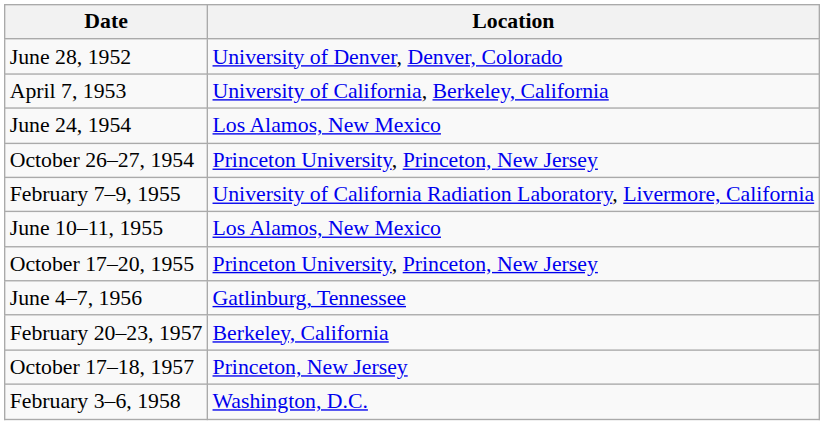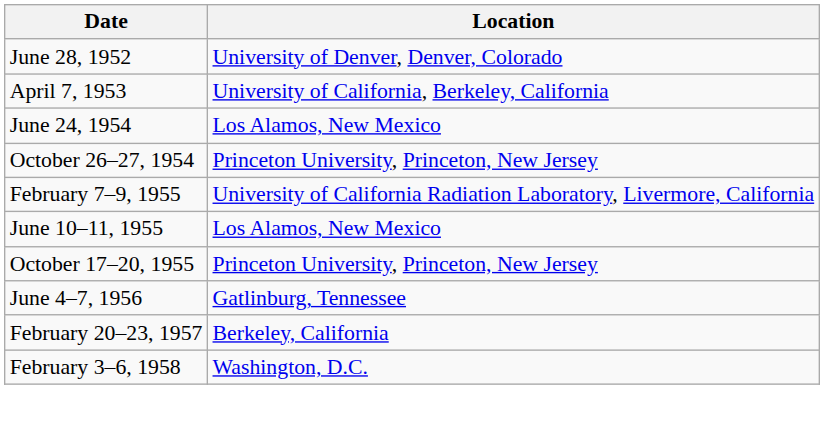 <table class="wikitable">
 <tr>
 <th>Date</th>
 <th>Location</th>
 </tr>
 <tr>
 <td>June 28, 1952</td>
 <td><a href='#'>University of Denver</a>, <a href='#'>Denver, Colorado</a></td>
 </tr>
 <tr>
 <td>April 7, 1953</td>
 <td><a href='#'>University of California</a>, <a href='#'>Berkeley, California</a></td>
 </tr>
 <tr>
 <td>June 24, 1954</td>
 <td><a href='#'>Los Alamos, New Mexico</a></td>
 </tr>
 <tr>
 <td>October 26–27, 1954</td>
 <td><a href='#'>Princeton University</a>, <a href='#'>Princeton, New Jersey</a></td>
 </tr>
 <tr>
 <td>February 7–9, 1955</td>
 <td><a href='#'>University of California Radiation Laboratory</a>, <a href='#'>Livermore, California</a></td>
 </tr>
 <tr>
 <td>June 10–11, 1955</td>
 <td><a href='#'>Los Alamos, New Mexico</a></td>
 </tr>
 <tr>
 <td>October 17–20, 1955</td>
 <td><a href='#'>Princeton University</a>, <a href='#'>Princeton, New Jersey</a></td>
 </tr>
 <tr>
 <td>June 4–7, 1956</td>
 <td><a href='#'>Gatlinburg, Tennessee</a></td>
 </tr>
 <tr>
 <td>February 20–23, 1957</td>
 <td><a href='#'>Berkeley, California</a></td>
 </tr>
 <tr>
-<td>October 17–18, 1957</td>
-<td><a href='#'>Princeton, New Jersey</a></td>
-</tr>
-<tr>
 <td>February 3–6, 1958</td>
 <td><a href='#'>Washington, D.C.</a></td>
 </tr>
 </table>
